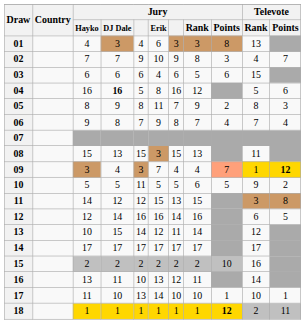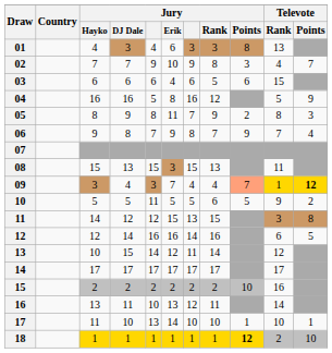 <table class="sortable wikitable collapsible plainrowheaders" style="text-align:center;">
 <tr>
 </tr>
 <tr>
 <th scope="col" rowspan="2">Draw</th>
 <th scope="col" rowspan="2">Country</th>
 <th scope="col" colspan="7">Jury</th>
 <th scope="col" colspan="2">Televote</th>
 </tr>
 <tr>
 <th scope="col"><small>Hayko</small></th>
 <th scope="col"><small>DJ Dale</small></th>
 <th scope="col"><small></small></th>
 <th scope="col"><small>Erik</small></th>
 <th scope="col"><small></small></th>
 <th scope="col">Rank</th>
 <th scope="col">Points</th>
 <th scope="col">Rank</th>
 <th scope="col">Points</th>
 </tr>
 <tr>
 <th scope="row" style="text-align:center;">01</th>
 <td style="text-align:left;"></td>
 <td>4</td>
 <td style="background:#CC9966;">3</td>
 <td>4</td>
 <td>6</td>
 <td style="background:#CC9966;">3</td>
 <td style="background:#CC9966;">3</td>
 <td style="background:#CC9966;">8</td>
 <td>13</td>
 <td style="background:#AAAAAA;"></td>
 </tr>
 <tr>
 <th scope="row" style="text-align:center;">02</th>
 <td style="text-align:left;"></td>
 <td>7</td>
 <td>7</td>
 <td>9</td>
 <td>10</td>
 <td>9</td>
 <td>8</td>
 <td>3</td>
 <td>4</td>
 <td>7</td>
 </tr>
 <tr>
 <th scope="row" style="text-align:center;">03</th>
 <td style="text-align:left;"></td>
 <td>6</td>
 <td>6</td>
 <td>6</td>
 <td>4</td>
 <td>6</td>
 <td>5</td>
 <td>6</td>
 <td>15</td>
 <td style="background:#AAAAAA;"></td>
 </tr>
 <tr>
 <th scope="row" style="text-align:center;">04</th>
 <td style="text-align:left;"></td>
 <td>16</td>
-<td><strong>16</strong></td>
+<td>16</td>
 <td>5</td>
 <td>8</td>
 <td>16</td>
 <td>12</td>
 <td style="background:#AAAAAA;"></td>
 <td>5</td>
-<td>6</td>
+<td>9</td>
 </tr>
 <tr>
 <th scope="row" style="text-align:center;">05</th>
 <td style="text-align:left;"></td>
 <td>8</td>
 <td>9</td>
 <td>8</td>
 <td>11</td>
 <td>7</td>
 <td>9</td>
 <td>2</td>
 <td>8</td>
 <td>3</td>
 </tr>
 <tr>
 <th scope="row" style="text-align:center;">06</th>
 <td style="text-align:left;"></td>
 <td>9</td>
 <td>8</td>
 <td>7</td>
 <td>9</td>
 <td>8</td>
 <td>7</td>
-<td>4</td>
+<td>9</td>
 <td>7</td>
 <td>4</td>
 </tr>
 <tr class="sortbottom">
 <th scope="row" style="text-align:center;">07</th>
 <td style="text-align:left;"></td>
 <td style="background:#AAAAAA;"></td>
 <td style="background:#AAAAAA;"></td>
 <td style="background:#AAAAAA;"></td>
 <td style="background:#AAAAAA;"></td>
 <td style="background:#AAAAAA;"></td>
 <td style="background:#AAAAAA;"></td>
 <td style="background:#AAAAAA;"></td>
 <td style="background:#AAAAAA;"></td>
 <td style="background:#AAAAAA;"></td>
 </tr>
 <tr>
 <th scope="row" style="text-align:center;">08</th>
 <td style="text-align:left;"></td>
 <td>15</td>
 <td>13</td>
 <td>15</td>
 <td style="background:#CC9966;">3</td>
 <td>15</td>
 <td>13</td>
 <td style="background:#AAAAAA;"></td>
 <td>11</td>
 <td style="background:#AAAAAA;"></td>
 </tr>
 <tr>
 <th scope="row" style="text-align:center;">09</th>
 <td style="text-align:left;"></td>
 <td style="background:#CC9966;">3</td>
 <td>4</td>
 <td style="background:#CC9966;">3</td>
 <td>7</td>
 <td>4</td>
 <td>4</td>
 <td style="background: lightsalmon;">7</td>
 <td style="background:gold;">1</td>
 <td style="background:gold;"><strong>12</strong></td>
 </tr>
 <tr>
 <th scope="row" style="text-align:center;">10</th>
 <td style="text-align:left;"></td>
 <td>5</td>
 <td>5</td>
 <td>11</td>
 <td>5</td>
 <td>5</td>
 <td>6</td>
 <td>5</td>
 <td>9</td>
 <td>2</td>
 </tr>
 <tr>
 <th scope="row" style="text-align:center;">11</th>
 <td style="text-align:left;"></td>
 <td>14</td>
 <td>12</td>
 <td>12</td>
 <td>15</td>
 <td>13</td>
 <td>15</td>
 <td style="background:#AAAAAA;"></td>
 <td style="background:#CC9966;">3</td>
 <td style="background:#CC9966;">8</td>
 </tr>
 <tr>
 <th scope="row" style="text-align:center;">12</th>
 <td style="text-align:left;"></td>
 <td>12</td>
 <td>14</td>
 <td>16</td>
 <td>16</td>
 <td>14</td>
 <td>16</td>
 <td style="background:#AAAAAA;"></td>
 <td>6</td>
 <td>5</td>
 </tr>
 <tr>
 <th scope="row" style="text-align:center;">13</th>
 <td style="text-align:left;"></td>
 <td>10</td>
 <td>15</td>
 <td>14</td>
 <td>12</td>
 <td>11</td>
 <td>14</td>
 <td style="background:#AAAAAA;"></td>
 <td>12</td>
 <td style="background:#AAAAAA;"></td>
 </tr>
 <tr>
 <th scope="row" style="text-align:center;">14</th>
 <td style="text-align:left;"></td>
 <td>17</td>
 <td>17</td>
 <td>17</td>
 <td>17</td>
 <td>17</td>
 <td>17</td>
 <td style="background:#AAAAAA;"></td>
 <td>17</td>
 <td style="background:#AAAAAA;"></td>
 </tr>
 <tr>
 <th scope="row" style="text-align:center;">15</th>
 <td style="text-align:left;"></td>
 <td style="background:silver;">2</td>
 <td style="background:silver;">2</td>
 <td style="background:silver;">2</td>
 <td style="background:silver;">2</td>
 <td style="background:silver;">2</td>
 <td style="background:silver;">2</td>
 <td style="background:silver;">10</td>
 <td>16</td>
 <td style="background:#AAAAAA;"></td>
 </tr>
 <tr>
 <th scope="row" style="text-align:center;">16</th>
 <td style="text-align:left;"></td>
 <td>13</td>
 <td>11</td>
 <td>10</td>
 <td>13</td>
 <td>12</td>
 <td>11</td>
 <td style="background:#AAAAAA;"></td>
 <td>14</td>
 <td style="background:#AAAAAA;"></td>
 </tr>
 <tr>
 <th scope="row" style="text-align:center;">17</th>
 <td style="text-align:left;"></td>
 <td>11</td>
 <td>10</td>
 <td>13</td>
 <td>14</td>
 <td>10</td>
 <td>10</td>
 <td>1</td>
 <td>10</td>
 <td>1</td>
 </tr>
 <tr>
 <th scope="row" style="text-align:center;">18</th>
 <td style="text-align:left;"></td>
 <td style="background:gold;">1</td>
 <td style="background:gold;">1</td>
 <td style="background:gold;">1</td>
 <td style="background:gold;">1</td>
 <td style="background:gold;">1</td>
 <td style="background:gold;">1</td>
 <td style="background:gold;"><strong>12</strong></td>
 <td style="background:silver;">2</td>
-<td style="background:silver;">11</td>
+<td style="background:silver;">10</td>
 </tr>
 </table>
